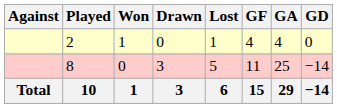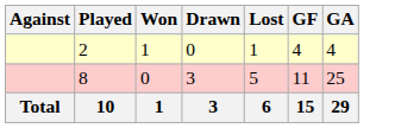 <table class="sortable wikitable">
 <tr>
 <th>Against</th>
 <th>Played</th>
 <th>Won</th>
 <th>Drawn</th>
 <th>Lost</th>
 <th>GF</th>
 <th>GA</th>
-<th>GD</th>
 </tr>
 <tr bgcolor=#FFFFCC>
 <td style="text-align:left;"></td>
 <td>2</td>
 <td>1</td>
 <td>0</td>
 <td>1</td>
 <td>4</td>
 <td>4</td>
-<td>0</td>
 </tr>
 <tr bgcolor=#FFCCCC>
 <td style="text-align:left;"></td>
 <td>8</td>
 <td>0</td>
 <td>3</td>
 <td>5</td>
 <td>11</td>
 <td>25</td>
-<td>−14</td>
 </tr>
 <tr class="sortbottom">
 <th>Total</th>
 <th>10</th>
 <th>1</th>
 <th>3</th>
 <th>6</th>
 <th>15</th>
 <th>29</th>
-<th>−14</th>
 </tr>
 </table>
